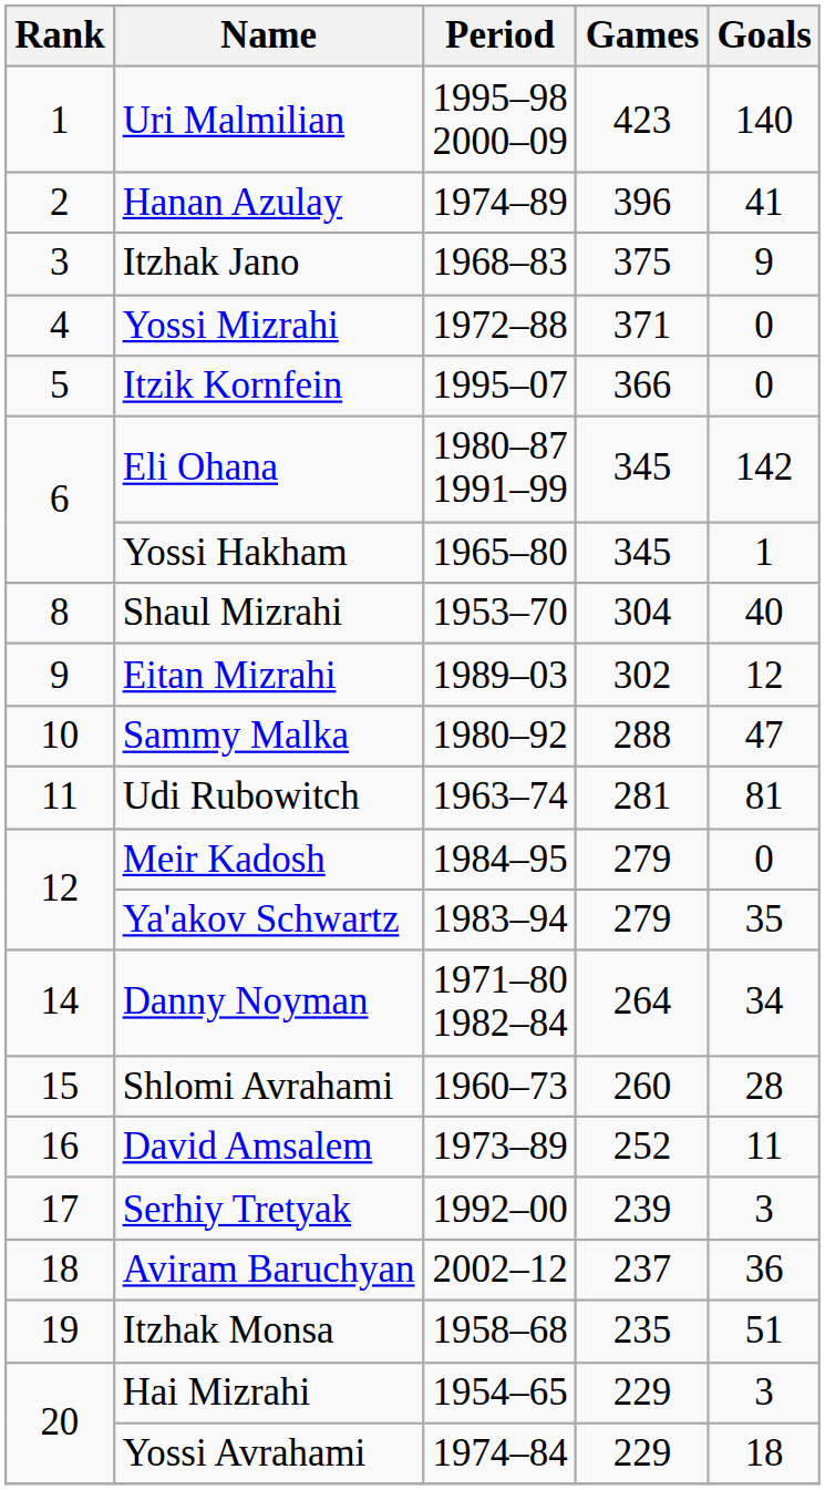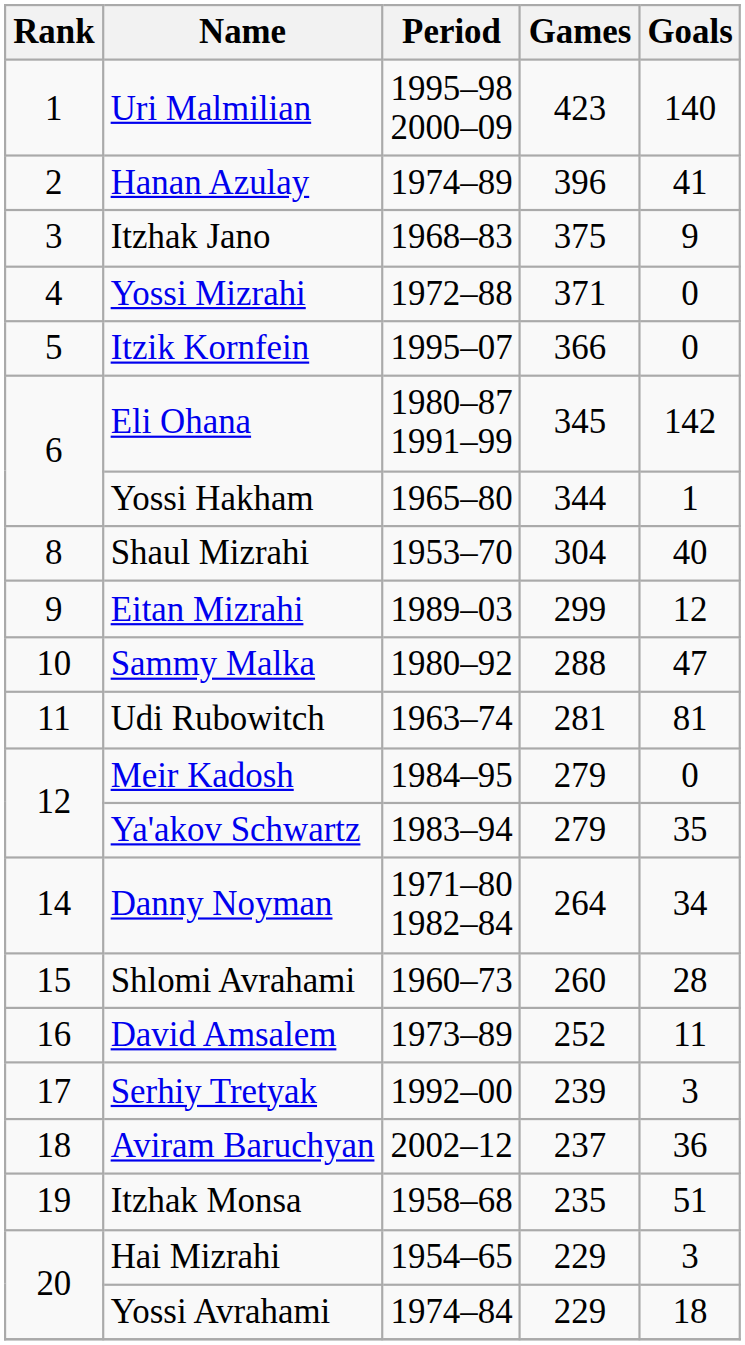 <table class="wikitable">
 <tr>
 <th>Rank</th>
 <th>Name</th>
 <th>Period</th>
 <th>Games</th>
 <th>Goals</th>
 </tr>
 <tr .>
 <td align="center">1</td>
 <td> <a href='#'>Uri Malmilian</a></td>
 <td>1995–98<br>2000–09</td>
 <td align="center">423</td>
 <td align="center">140</td>
 </tr>
 <tr>
 <td align="center">2</td>
 <td> <a href='#'>Hanan Azulay</a></td>
 <td>1974–89</td>
 <td align="center">396</td>
 <td align="center">41</td>
 </tr>
 <tr>
 <td align="center">3</td>
 <td> Itzhak Jano</td>
 <td>1968–83</td>
 <td align="center">375</td>
 <td align="center">9</td>
 </tr>
 <tr>
 <td align="center">4</td>
 <td> <a href='#'>Yossi Mizrahi</a></td>
 <td>1972–88</td>
 <td align="center">371</td>
 <td align="center">0</td>
 </tr>
 <tr>
 <td align="center">5</td>
 <td> <a href='#'>Itzik Kornfein</a></td>
 <td>1995–07</td>
 <td align="center">366</td>
 <td align="center">0</td>
 </tr>
 <tr>
 <td align="center" rowspan="2">6</td>
 <td> <a href='#'>Eli Ohana</a></td>
 <td>1980–87<br>1991–99</td>
 <td align="center">345</td>
 <td align="center">142</td>
 </tr>
 <tr>
 <td> Yossi Hakham</td>
 <td>1965–80</td>
-<td align="center">345</td>
+<td align="center">344</td>
 <td align="center">1</td>
 </tr>
 <tr>
 <td align="center">8</td>
 <td> Shaul Mizrahi</td>
 <td>1953–70</td>
 <td align="center">304</td>
 <td align="center">40</td>
 </tr>
 <tr>
 <td align="center">9</td>
 <td> <a href='#'>Eitan Mizrahi</a></td>
 <td>1989–03</td>
-<td align="center">302</td>
+<td align="center">299</td>
 <td align="center">12</td>
 </tr>
 <tr>
 <td align="center">10</td>
 <td> <a href='#'>Sammy Malka</a></td>
 <td>1980–92</td>
 <td align="center">288</td>
 <td align="center">47</td>
 </tr>
 <tr>
 <td align="center">11</td>
 <td> Udi Rubowitch</td>
 <td>1963–74</td>
 <td align="center">281</td>
 <td align="center">81</td>
 </tr>
 <tr>
 <td align="center" rowspan="2">12</td>
 <td> <a href='#'>Meir Kadosh</a></td>
 <td>1984–95</td>
 <td align="center">279</td>
 <td align="center">0</td>
 </tr>
 <tr>
 <td> <a href='#'>Ya'akov Schwartz</a></td>
 <td>1983–94</td>
 <td align="center">279</td>
 <td align="center">35</td>
 </tr>
 <tr>
 <td align="center">14</td>
 <td> <a href='#'>Danny Noyman</a></td>
 <td>1971–80<br>1982–84</td>
 <td align="center">264</td>
 <td align="center">34</td>
 </tr>
 <tr>
 <td align="center">15</td>
 <td> Shlomi Avrahami</td>
 <td>1960–73</td>
 <td align="center">260</td>
 <td align="center">28</td>
 </tr>
 <tr>
 <td align="center">16</td>
 <td> <a href='#'>David Amsalem</a></td>
 <td>1973–89</td>
 <td align="center">252</td>
 <td align="center">11</td>
 </tr>
 <tr>
 <td align="center">17</td>
 <td> <a href='#'>Serhiy Tretyak</a></td>
 <td>1992–00</td>
 <td align="center">239</td>
 <td align="center">3</td>
 </tr>
 <tr>
 <td align="center">18</td>
 <td> <a href='#'>Aviram Baruchyan</a></td>
 <td>2002–12</td>
 <td align="center">237</td>
 <td align="center">36</td>
 </tr>
 <tr>
 <td align="center">19</td>
 <td> Itzhak Monsa</td>
 <td>1958–68</td>
 <td align="center">235</td>
 <td align="center">51</td>
 </tr>
 <tr>
 <td align="center" rowspan="2">20</td>
 <td> Hai Mizrahi</td>
 <td>1954–65</td>
 <td align="center">229</td>
 <td align="center">3</td>
 </tr>
 <tr>
 <td> Yossi Avrahami</td>
 <td>1974–84</td>
 <td align="center">229</td>
 <td align="center">18</td>
 </tr>
 <tr>
 </tr>
 </table>
